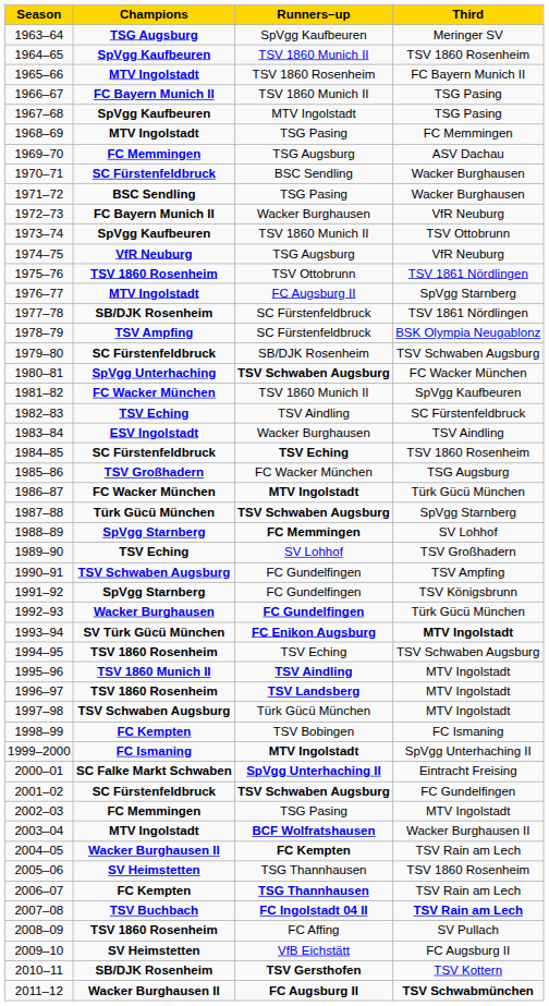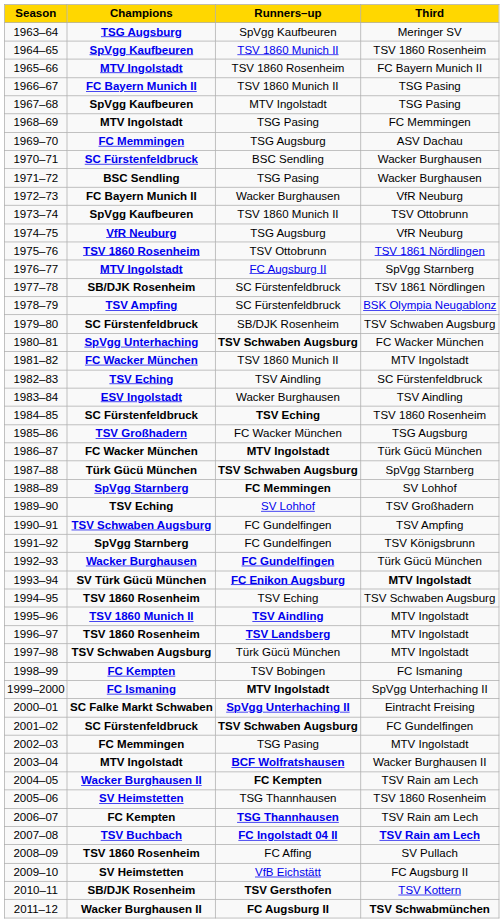 <table class="wikitable">
 <tr align="center" style="background:#FFD700">
 <td><strong>Season</strong></td>
 <td><strong>Champions</strong></td>
 <td><strong>Runners–up</strong></td>
 <td><strong>Third</strong></td>
 </tr>
 <tr align="center">
 <td>1963–64</td>
 <td><strong><a href='#'>TSG Augsburg</a></strong></td>
 <td>SpVgg Kaufbeuren</td>
 <td>Meringer SV</td>
 </tr>
 <tr align="center">
 <td>1964–65</td>
 <td><strong><a href='#'>SpVgg Kaufbeuren</a></strong></td>
 <td><a href='#'>TSV 1860 Munich II</a></td>
 <td>TSV 1860 Rosenheim</td>
 </tr>
 <tr align="center">
 <td>1965–66</td>
 <td><strong><a href='#'>MTV Ingolstadt</a></strong></td>
 <td>TSV 1860 Rosenheim</td>
 <td>FC Bayern Munich II</td>
 </tr>
 <tr align="center">
 <td>1966–67</td>
 <td><strong><a href='#'>FC Bayern Munich II</a></strong></td>
 <td>TSV 1860 Munich II</td>
 <td>TSG Pasing</td>
 </tr>
 <tr align="center">
 <td>1967–68</td>
 <td><strong>SpVgg Kaufbeuren</strong></td>
 <td>MTV Ingolstadt</td>
 <td>TSG Pasing</td>
 </tr>
 <tr align="center">
 <td>1968–69</td>
 <td><strong>MTV Ingolstadt</strong></td>
 <td>TSG Pasing</td>
 <td>FC Memmingen</td>
 </tr>
 <tr align="center">
 <td>1969–70</td>
 <td><strong><a href='#'>FC Memmingen</a></strong></td>
 <td>TSG Augsburg</td>
 <td>ASV Dachau</td>
 </tr>
 <tr align="center">
 <td>1970–71</td>
 <td><strong><a href='#'>SC Fürstenfeldbruck</a></strong></td>
 <td>BSC Sendling</td>
 <td>Wacker Burghausen</td>
 </tr>
 <tr align="center">
 <td>1971–72</td>
 <td><strong>BSC Sendling</strong></td>
 <td>TSG Pasing</td>
 <td>Wacker Burghausen</td>
 </tr>
 <tr align="center">
 <td>1972–73</td>
 <td><strong>FC Bayern Munich II</strong></td>
 <td>Wacker Burghausen</td>
 <td>VfR Neuburg</td>
 </tr>
 <tr align="center">
 <td>1973–74</td>
 <td><strong>SpVgg Kaufbeuren</strong></td>
 <td>TSV 1860 Munich II</td>
 <td>TSV Ottobrunn</td>
 </tr>
 <tr align="center">
 <td>1974–75</td>
 <td><strong><a href='#'>VfR Neuburg</a></strong></td>
 <td>TSG Augsburg</td>
 <td>VfR Neuburg</td>
 </tr>
 <tr align="center">
 <td>1975–76</td>
 <td><strong><a href='#'>TSV 1860 Rosenheim</a></strong></td>
 <td>TSV Ottobrunn</td>
 <td><a href='#'>TSV 1861 Nördlingen</a></td>
 </tr>
 <tr align="center">
 <td>1976–77</td>
 <td><strong><a href='#'>MTV Ingolstadt</a></strong></td>
 <td><a href='#'>FC Augsburg II</a></td>
 <td>SpVgg Starnberg</td>
 </tr>
 <tr align="center">
 <td>1977–78</td>
 <td><strong>SB/DJK Rosenheim</strong></td>
 <td>SC Fürstenfeldbruck</td>
 <td>TSV 1861 Nördlingen</td>
 </tr>
 <tr align="center">
 <td>1978–79</td>
 <td><strong><a href='#'>TSV Ampfing</a></strong></td>
 <td>SC Fürstenfeldbruck</td>
 <td><a href='#'>BSK Olympia Neugablonz</a></td>
 </tr>
 <tr align="center">
 <td>1979–80</td>
 <td><strong>SC Fürstenfeldbruck</strong></td>
 <td>SB/DJK Rosenheim</td>
 <td>TSV Schwaben Augsburg</td>
 </tr>
 <tr align="center">
 <td>1980–81</td>
 <td><strong><a href='#'>SpVgg Unterhaching</a></strong></td>
 <td><strong>TSV Schwaben Augsburg</strong></td>
 <td>FC Wacker München</td>
 </tr>
 <tr align="center">
 <td>1981–82</td>
 <td><strong><a href='#'>FC Wacker München</a></strong></td>
 <td>TSV 1860 Munich II</td>
-<td>SpVgg Kaufbeuren</td>
+<td>MTV Ingolstadt</td>
 </tr>
 <tr align="center">
 <td>1982–83</td>
 <td><strong><a href='#'>TSV Eching</a></strong></td>
 <td>TSV Aindling</td>
 <td>SC Fürstenfeldbruck</td>
 </tr>
 <tr align="center">
 <td>1983–84</td>
 <td><strong><a href='#'>ESV Ingolstadt</a></strong></td>
 <td>Wacker Burghausen</td>
 <td>TSV Aindling</td>
 </tr>
 <tr align="center">
 <td>1984–85</td>
 <td><strong>SC Fürstenfeldbruck</strong></td>
 <td><strong>TSV Eching</strong></td>
 <td>TSV 1860 Rosenheim</td>
 </tr>
 <tr align="center">
 <td>1985–86</td>
 <td><strong><a href='#'>TSV Großhadern</a></strong></td>
 <td>FC Wacker München</td>
 <td>TSG Augsburg</td>
 </tr>
 <tr align="center">
 <td>1986–87</td>
 <td><strong>FC Wacker München</strong></td>
 <td><strong>MTV Ingolstadt</strong></td>
 <td>Türk Gücü München</td>
 </tr>
 <tr align="center">
 <td>1987–88</td>
 <td><strong>Türk Gücü München</strong></td>
 <td><strong>TSV Schwaben Augsburg</strong></td>
 <td>SpVgg Starnberg</td>
 </tr>
 <tr align="center">
 <td>1988–89</td>
 <td><strong><a href='#'>SpVgg Starnberg</a></strong></td>
 <td><strong>FC Memmingen</strong></td>
 <td>SV Lohhof</td>
 </tr>
 <tr align="center">
 <td>1989–90</td>
 <td><strong>TSV Eching</strong></td>
 <td><a href='#'>SV Lohhof</a></td>
 <td>TSV Großhadern</td>
 </tr>
 <tr align="center">
 <td>1990–91</td>
 <td><strong><a href='#'>TSV Schwaben Augsburg</a></strong></td>
 <td>FC Gundelfingen</td>
 <td>TSV Ampfing</td>
 </tr>
 <tr align="center">
 <td>1991–92</td>
 <td><strong>SpVgg Starnberg</strong></td>
 <td>FC Gundelfingen</td>
 <td>TSV Königsbrunn</td>
 </tr>
 <tr align="center">
 <td>1992–93</td>
 <td><strong><a href='#'>Wacker Burghausen</a></strong></td>
 <td><strong><a href='#'>FC Gundelfingen</a></strong></td>
 <td>Türk Gücü München</td>
 </tr>
 <tr align="center">
 <td>1993–94</td>
 <td><strong>SV Türk Gücü München</strong></td>
 <td><strong><a href='#'>FC Enikon Augsburg</a></strong></td>
 <td><strong>MTV Ingolstadt</strong></td>
 </tr>
 <tr align="center">
 <td>1994–95</td>
 <td><strong>TSV 1860 Rosenheim</strong></td>
 <td>TSV Eching</td>
 <td>TSV Schwaben Augsburg</td>
 </tr>
 <tr align="center">
 <td>1995–96</td>
 <td><strong><a href='#'>TSV 1860 Munich II</a></strong></td>
 <td><strong><a href='#'>TSV Aindling</a></strong></td>
 <td>MTV Ingolstadt</td>
 </tr>
 <tr align="center">
 <td>1996–97</td>
 <td><strong>TSV 1860 Rosenheim</strong></td>
 <td><strong><a href='#'>TSV Landsberg</a></strong></td>
 <td>MTV Ingolstadt</td>
 </tr>
 <tr align="center">
 <td>1997–98</td>
 <td><strong>TSV Schwaben Augsburg</strong></td>
 <td>Türk Gücü München</td>
 <td>MTV Ingolstadt</td>
 </tr>
 <tr align="center">
 <td>1998–99</td>
 <td><strong><a href='#'>FC Kempten</a></strong></td>
 <td>TSV Bobingen</td>
 <td>FC Ismaning</td>
 </tr>
 <tr align="center">
 <td>1999–2000</td>
 <td><strong><a href='#'>FC Ismaning</a></strong></td>
 <td><strong>MTV Ingolstadt</strong></td>
 <td>SpVgg Unterhaching II</td>
 </tr>
 <tr align="center">
 <td>2000–01</td>
 <td><strong>SC Falke Markt Schwaben</strong></td>
 <td><strong><a href='#'>SpVgg Unterhaching II</a></strong></td>
 <td>Eintracht Freising</td>
 </tr>
 <tr align="center">
 <td>2001–02</td>
 <td><strong>SC Fürstenfeldbruck</strong></td>
 <td><strong>TSV Schwaben Augsburg</strong></td>
 <td>FC Gundelfingen</td>
 </tr>
 <tr align="center">
 <td>2002–03</td>
 <td><strong>FC Memmingen</strong></td>
 <td>TSG Pasing</td>
 <td>MTV Ingolstadt</td>
 </tr>
 <tr align="center">
 <td>2003–04</td>
 <td><strong>MTV Ingolstadt</strong></td>
 <td><strong><a href='#'>BCF Wolfratshausen</a></strong></td>
 <td>Wacker Burghausen II</td>
 </tr>
 <tr align="center">
 <td>2004–05</td>
 <td><strong><a href='#'>Wacker Burghausen II</a></strong></td>
 <td><strong>FC Kempten</strong></td>
 <td>TSV Rain am Lech</td>
 </tr>
 <tr align="center">
 <td>2005–06</td>
 <td><strong><a href='#'>SV Heimstetten</a></strong></td>
 <td>TSG Thannhausen</td>
 <td>TSV 1860 Rosenheim</td>
 </tr>
 <tr align="center">
 <td>2006–07</td>
 <td><strong>FC Kempten</strong></td>
 <td><strong><a href='#'>TSG Thannhausen</a></strong></td>
 <td>TSV Rain am Lech</td>
 </tr>
 <tr align="center">
 <td>2007–08</td>
 <td><strong><a href='#'>TSV Buchbach</a></strong></td>
 <td><strong><a href='#'>FC Ingolstadt 04 II</a></strong></td>
 <td><strong><a href='#'>TSV Rain am Lech</a></strong></td>
 </tr>
 <tr align="center">
 <td>2008–09</td>
 <td><strong>TSV 1860 Rosenheim</strong></td>
 <td>FC Affing</td>
 <td>SV Pullach</td>
 </tr>
 <tr align="center">
 <td>2009–10</td>
 <td><strong>SV Heimstetten</strong></td>
 <td><a href='#'>VfB Eichstätt</a></td>
 <td>FC Augsburg II</td>
 </tr>
 <tr align="center">
 <td>2010–11</td>
 <td><strong>SB/DJK Rosenheim</strong></td>
 <td><strong>TSV Gersthofen</strong></td>
 <td><a href='#'>TSV Kottern</a></td>
 </tr>
 <tr align="center">
 <td>2011–12</td>
 <td><strong>Wacker Burghausen II</strong></td>
 <td><strong>FC Augsburg II</strong></td>
 <td><strong>TSV Schwabmünchen</strong></td>
 </tr>
 </table>
